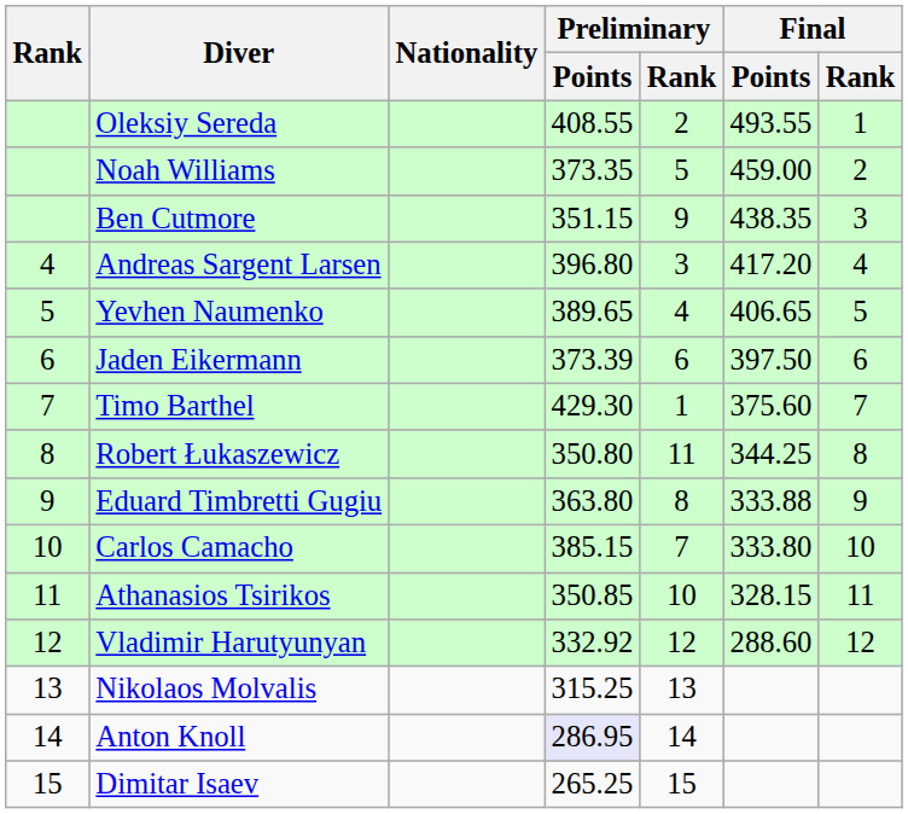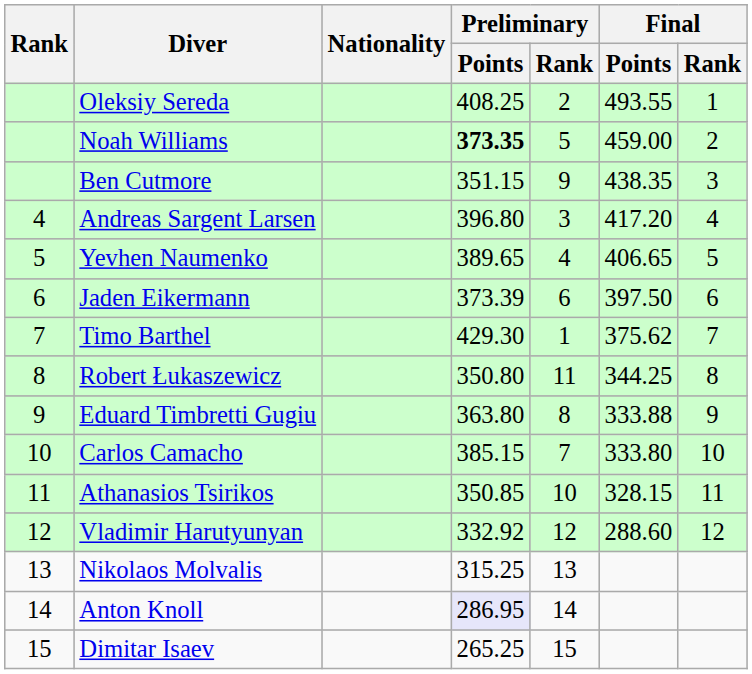 <table class="wikitable sortable" style="text-align:center">
 <tr>
 <th rowspan=2>Rank</th>
 <th rowspan=2>Diver</th>
 <th rowspan=2>Nationality</th>
 <th colspan=2>Preliminary</th>
 <th colspan=2>Final</th>
 </tr>
 <tr>
 <th>Points</th>
 <th>Rank</th>
 <th>Points</th>
 <th>Rank</th>
 </tr>
 <tr bgcolor=ccffcc>
 <td></td>
 <td align=left><a href='#'>Oleksiy Sereda</a></td>
 <td align=left></td>
-<td>408.55</td>
+<td>408.25</td>
 <td>2</td>
 <td>493.55</td>
 <td>1</td>
 </tr>
 <tr bgcolor=ccffcc>
 <td></td>
 <td align=left><a href='#'>Noah Williams</a></td>
 <td align=left></td>
-<td>373.35</td>
+<td><strong>373.35</strong></td>
 <td>5</td>
 <td>459.00</td>
 <td>2</td>
 </tr>
 <tr bgcolor=ccffcc>
 <td></td>
 <td align=left><a href='#'>Ben Cutmore</a></td>
 <td align=left></td>
 <td>351.15</td>
 <td>9</td>
 <td>438.35</td>
 <td>3</td>
 </tr>
 <tr bgcolor=ccffcc>
 <td>4</td>
 <td align=left><a href='#'>Andreas Sargent Larsen</a></td>
 <td align=left></td>
 <td>396.80</td>
 <td>3</td>
 <td>417.20</td>
 <td>4</td>
 </tr>
 <tr bgcolor=ccffcc>
 <td>5</td>
 <td align=left><a href='#'>Yevhen Naumenko</a></td>
 <td align=left></td>
 <td>389.65</td>
 <td>4</td>
 <td>406.65</td>
 <td>5</td>
 </tr>
 <tr bgcolor=ccffcc>
 <td>6</td>
 <td align=left><a href='#'>Jaden Eikermann</a></td>
 <td align=left></td>
 <td>373.39</td>
 <td>6</td>
 <td>397.50</td>
 <td>6</td>
 </tr>
 <tr bgcolor=ccffcc>
 <td>7</td>
 <td align=left><a href='#'>Timo Barthel</a></td>
 <td align=left></td>
 <td>429.30</td>
 <td>1</td>
-<td>375.60</td>
+<td>375.62</td>
 <td>7</td>
 </tr>
 <tr bgcolor=ccffcc>
 <td>8</td>
 <td align=left><a href='#'>Robert Łukaszewicz</a></td>
 <td align=left></td>
 <td>350.80</td>
 <td>11</td>
 <td>344.25</td>
 <td>8</td>
 </tr>
 <tr bgcolor=ccffcc>
 <td>9</td>
 <td align=left><a href='#'>Eduard Timbretti Gugiu</a></td>
 <td align=left></td>
 <td>363.80</td>
 <td>8</td>
 <td>333.88</td>
 <td>9</td>
 </tr>
 <tr bgcolor=ccffcc>
 <td>10</td>
 <td align=left><a href='#'>Carlos Camacho</a></td>
 <td align=left></td>
 <td>385.15</td>
 <td>7</td>
 <td>333.80</td>
 <td>10</td>
 </tr>
 <tr bgcolor=ccffcc>
 <td>11</td>
 <td align=left><a href='#'>Athanasios Tsirikos</a></td>
 <td align=left></td>
 <td>350.85</td>
 <td>10</td>
 <td>328.15</td>
 <td>11</td>
 </tr>
 <tr bgcolor=ccffcc>
 <td>12</td>
 <td align=left><a href='#'>Vladimir Harutyunyan</a></td>
 <td align=left></td>
 <td>332.92</td>
 <td>12</td>
 <td>288.60</td>
 <td>12</td>
 </tr>
 <tr>
 <td>13</td>
 <td align=left><a href='#'>Nikolaos Molvalis</a></td>
 <td align=left></td>
 <td>315.25</td>
 <td>13</td>
 <td></td>
 <td></td>
 </tr>
 <tr>
 <td>14</td>
 <td align=left><a href='#'>Anton Knoll</a></td>
 <td align=left></td>
 <td style="background: lavender;">286.95</td>
 <td>14</td>
 <td></td>
 <td></td>
 </tr>
 <tr>
 <td>15</td>
 <td align=left><a href='#'>Dimitar Isaev</a></td>
 <td align=left></td>
 <td>265.25</td>
 <td>15</td>
 <td></td>
 <td></td>
 </tr>
 </table>
